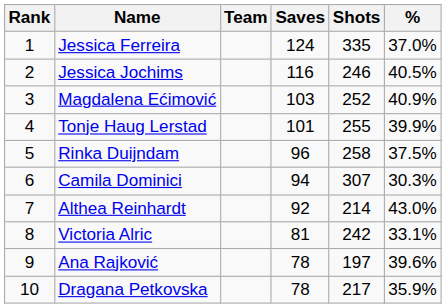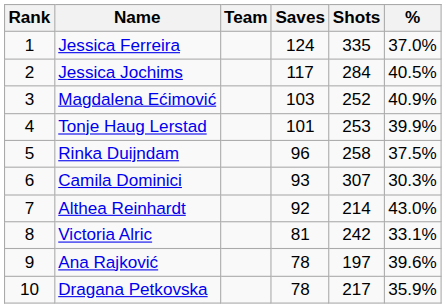 <table class="wikitable" style="text-align: center;">
 <tr>
 <th>Rank</th>
 <th>Name</th>
 <th>Team</th>
 <th>Saves</th>
 <th>Shots</th>
 <th>%</th>
 </tr>
 <tr>
 <td>1</td>
 <td align="left"><a href='#'>Jessica Ferreira</a></td>
 <td align="left"></td>
 <td>124</td>
 <td>335</td>
 <td>37.0%</td>
 </tr>
 <tr>
 <td>2</td>
 <td align="left"><a href='#'>Jessica Jochims</a></td>
 <td align="left"></td>
-<td>116</td>
-<td>246</td>
+<td>117</td>
+<td>284</td>
 <td>40.5%</td>
 </tr>
 <tr>
 <td>3</td>
 <td align="left"><a href='#'>Magdalena Ećimović</a></td>
 <td align="left"></td>
 <td>103</td>
 <td>252</td>
 <td>40.9%</td>
 </tr>
 <tr>
 <td>4</td>
 <td align="left"><a href='#'>Tonje Haug Lerstad</a></td>
 <td align="left"></td>
 <td>101</td>
-<td>255</td>
+<td>253</td>
 <td>39.9%</td>
 </tr>
 <tr>
 <td>5</td>
 <td align="left"><a href='#'>Rinka Duijndam</a></td>
 <td align="left"></td>
 <td>96</td>
 <td>258</td>
 <td>37.5%</td>
 </tr>
 <tr>
 <td>6</td>
 <td align="left"><a href='#'>Camila Dominici</a></td>
 <td align="left"></td>
-<td>94</td>
+<td>93</td>
 <td>307</td>
 <td>30.3%</td>
 </tr>
 <tr>
 <td>7</td>
 <td align="left"><a href='#'>Althea Reinhardt</a></td>
 <td align="left"></td>
 <td>92</td>
 <td>214</td>
 <td>43.0%</td>
 </tr>
 <tr>
 <td>8</td>
 <td align="left"><a href='#'>Victoria Alric</a></td>
 <td align="left"></td>
 <td>81</td>
 <td>242</td>
 <td>33.1%</td>
 </tr>
 <tr>
 <td>9</td>
 <td align="left"><a href='#'>Ana Rajković</a></td>
 <td align="left"></td>
 <td>78</td>
 <td>197</td>
 <td>39.6%</td>
 </tr>
 <tr>
 <td>10</td>
 <td align="left"><a href='#'>Dragana Petkovska</a></td>
 <td align="left"></td>
 <td>78</td>
 <td>217</td>
 <td>35.9%</td>
 </tr>
 </table>
